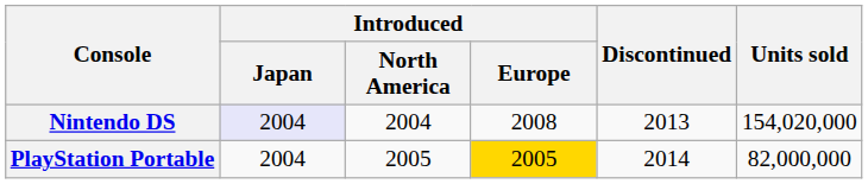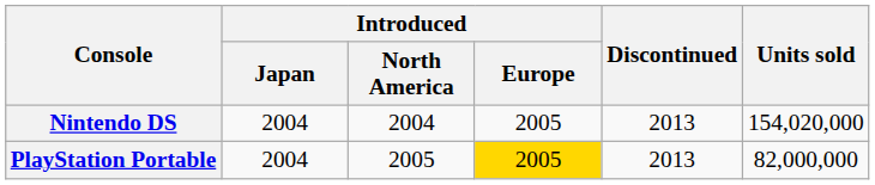 <table class="wikitable" style="margin: 1em auto 1em auto;">
 <tr>
 <th rowspan="2">Console</th>
 <th colspan="3">Introduced</th>
 <th rowspan="2">Discontinued</th>
 <th rowspan="2">Units sold</th>
 </tr>
 <tr>
 <th style="width:5em;">Japan</th>
 <th style="width:5em;">North America</th>
 <th style="width:5em;">Europe</th>
 </tr>
 <tr style="text-align: center;">
 <th><a href='#'>Nintendo DS</a></th>
-<td style="background: lavender;">2004</td>
 <td>2004</td>
-<td>2008</td>
+<td>2004</td>
+<td>2005</td>
 <td>2013</td>
 <td>154,020,000</td>
 </tr>
 <tr style="text-align: center;">
 <th><a href='#'>PlayStation Portable</a></th>
 <td>2004</td>
 <td>2005</td>
 <td style="background: gold;">2005</td>
-<td>2014</td>
+<td>2013</td>
 <td>82,000,000</td>
 </tr>
 </table>
